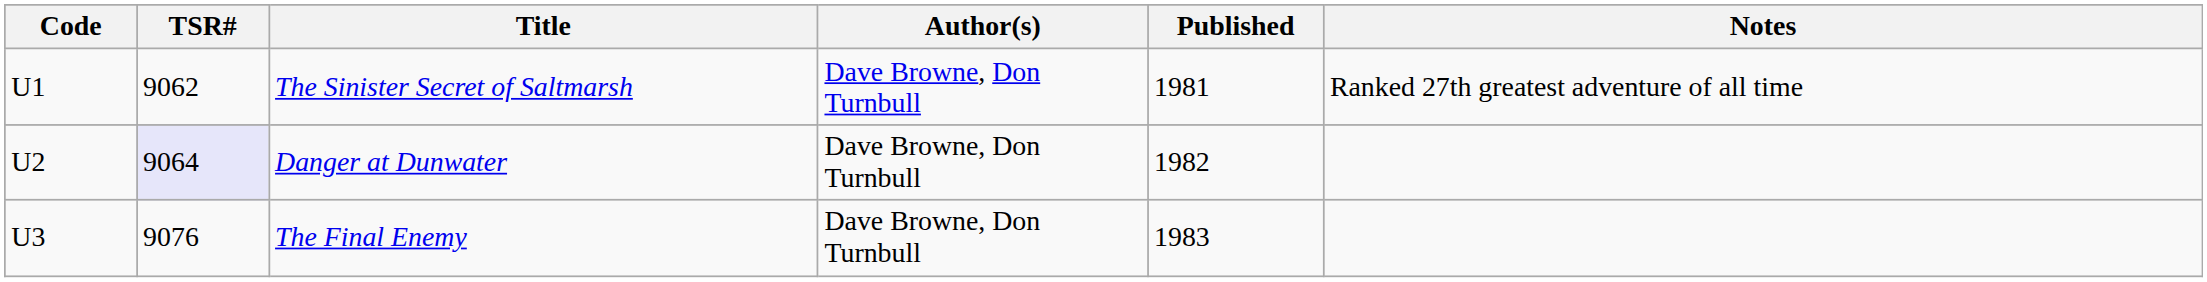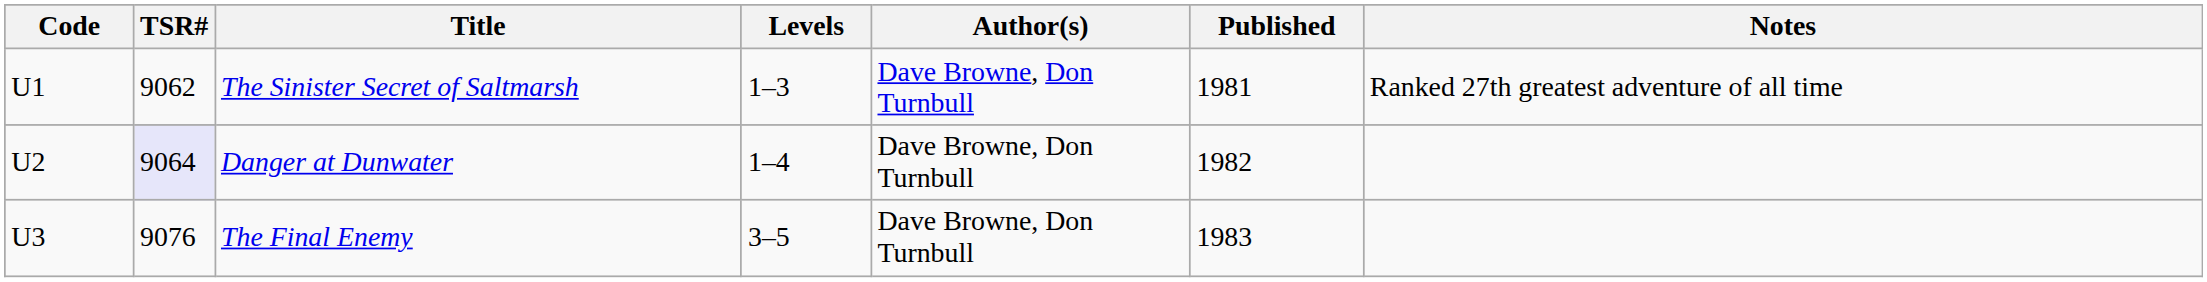 <table class="wikitable" style="width: 100%">
 <tr>
 <th scope="col" style="width: 6%;">Code</th>
 <th>TSR#</th>
 <th scope="col" style="width: 25%;">Title</th>
+<th scope="col" style="width: 6%;">Levels</th>
 <th scope="col" style="width: 15%;">Author(s)</th>
 <th scope="col" style="width: 8%;">Published</th>
 <th scope="col" style="width: 40%;">Notes</th>
 </tr>
 <tr>
 <td>U1</td>
 <td>9062</td>
 <td><em><a href='#'>The Sinister Secret of Saltmarsh</a></em></td>
+<td>1–3</td>
 <td><a href='#'>Dave Browne</a>, <a href='#'>Don Turnbull</a></td>
 <td>1981</td>
 <td>Ranked 27th greatest adventure of all time</td>
 </tr>
 <tr>
 <td>U2</td>
 <td style="background: lavender;">9064</td>
 <td><em><a href='#'>Danger at Dunwater</a></em></td>
+<td>1–4</td>
 <td>Dave Browne, Don Turnbull</td>
 <td>1982</td>
 <td> </td>
 </tr>
 <tr>
 <td>U3</td>
 <td>9076</td>
 <td><em><a href='#'>The Final Enemy</a></em></td>
+<td>3–5</td>
 <td>Dave Browne, Don Turnbull</td>
 <td>1983</td>
 <td> </td>
 </tr>
 </table>
